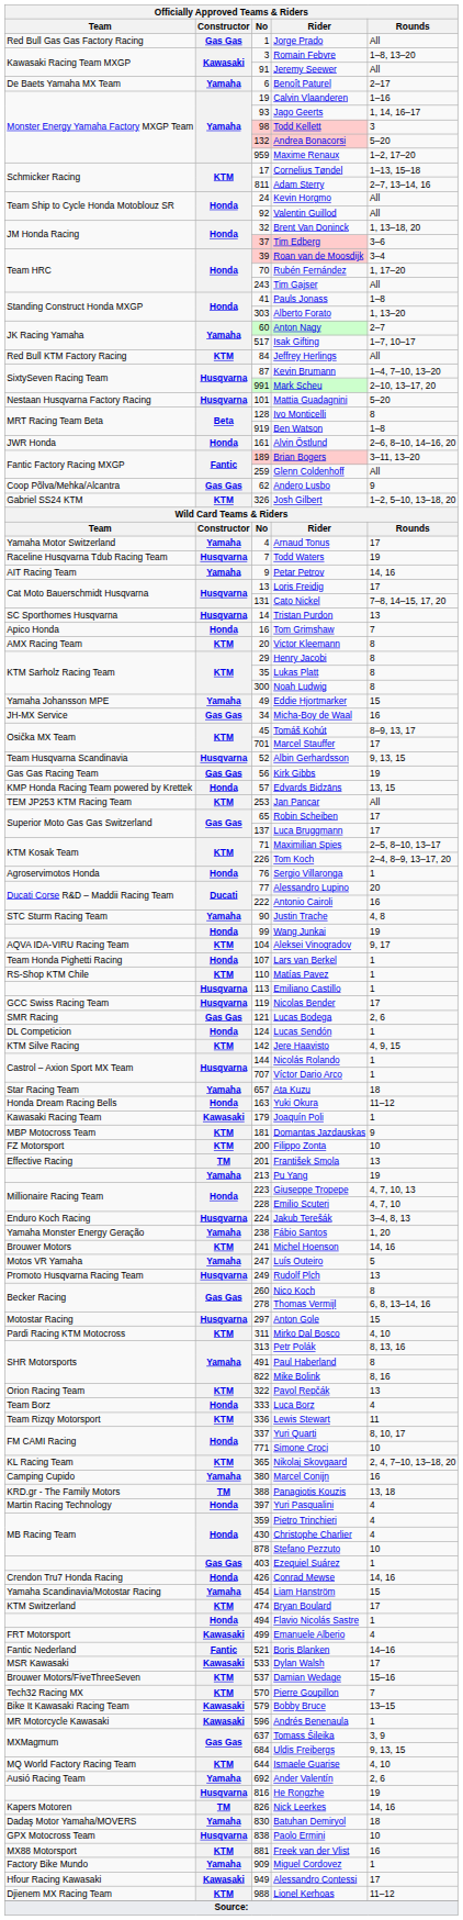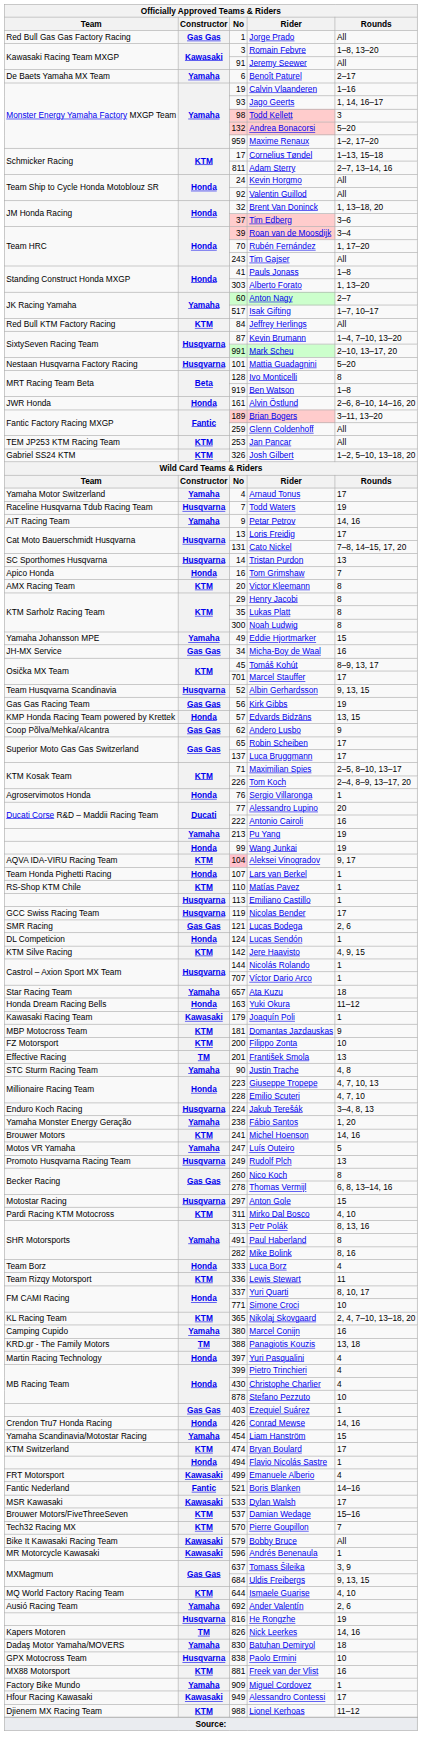 <table class="wikitable" style="font-size: 85%;">
 <tr>
 <th colspan=5><strong>Officially Approved Teams & Riders</strong></th>
 </tr>
 <tr>
 <th>Team</th>
 <th>Constructor</th>
 <th>No</th>
 <th>Rider</th>
 <th>Rounds</th>
 </tr>
 <tr>
 <td>Red Bull Gas Gas Factory Racing</td>
 <th><a href='#'>Gas Gas</a></th>
 <td align="right">1</td>
 <td> <a href='#'>Jorge Prado</a></td>
 <td>All</td>
 </tr>
 <tr>
 <td rowspan=2>Kawasaki Racing Team MXGP</td>
 <th rowspan=2><a href='#'>Kawasaki</a></th>
 <td align="right">3</td>
 <td> <a href='#'>Romain Febvre</a></td>
 <td>1–8, 13–20</td>
 </tr>
 <tr>
 <td align="right">91</td>
 <td> <a href='#'>Jeremy Seewer</a></td>
 <td>All</td>
 </tr>
 <tr>
 <td>De Baets Yamaha MX Team</td>
 <th><a href='#'>Yamaha</a></th>
 <td align="right">6</td>
 <td> <a href='#'>Benoît Paturel</a></td>
 <td>2–17</td>
 </tr>
 <tr>
 <td rowspan=5><a href='#'>Monster Energy Yamaha Factory</a> MXGP Team</td>
 <th rowspan=5><a href='#'>Yamaha</a></th>
 <td align="right">19</td>
 <td> <a href='#'>Calvin Vlaanderen</a></td>
 <td>1–16</td>
 </tr>
 <tr>
 <td align="right">93</td>
 <td> <a href='#'>Jago Geerts</a></td>
 <td>1, 14, 16–17</td>
 </tr>
 <tr>
 <td style="background:#ffcccc;" align="right">98</td>
 <td style="background:#ffcccc;"> <a href='#'>Todd Kellett</a></td>
 <td>3</td>
 </tr>
 <tr>
 <td style="background:#ffcccc;" align="right">132</td>
 <td style="background:#ffcccc;"> <a href='#'>Andrea Bonacorsi</a></td>
 <td>5–20</td>
 </tr>
 <tr>
 <td align="right">959</td>
 <td> <a href='#'>Maxime Renaux</a></td>
 <td>1–2, 17–20</td>
 </tr>
 <tr>
 <td rowspan=2>Schmicker Racing</td>
 <th rowspan=2><a href='#'>KTM</a></th>
 <td align="right">17</td>
 <td> <a href='#'>Cornelius Tøndel</a></td>
 <td>1–13, 15–18</td>
 </tr>
 <tr>
 <td align="right">811</td>
 <td> <a href='#'>Adam Sterry</a></td>
 <td>2–7, 13–14, 16</td>
 </tr>
 <tr>
 <td rowspan=2>Team Ship to Cycle Honda Motoblouz SR</td>
 <th rowspan=2><a href='#'>Honda</a></th>
 <td align="right">24</td>
 <td> <a href='#'>Kevin Horgmo</a></td>
 <td>All</td>
 </tr>
 <tr>
 <td align="right">92</td>
 <td> <a href='#'>Valentin Guillod</a></td>
 <td>All</td>
 </tr>
 <tr>
 <td rowspan=2>JM Honda Racing</td>
 <th rowspan=2><a href='#'>Honda</a></th>
 <td align="right">32</td>
 <td> <a href='#'>Brent Van Doninck</a></td>
 <td>1, 13–18, 20</td>
 </tr>
 <tr>
 <td style="background:#ffcccc;" align="right">37</td>
 <td style="background:#ffcccc;"> <a href='#'>Tim Edberg</a></td>
 <td>3–6</td>
 </tr>
 <tr>
 <td rowspan=3>Team HRC</td>
 <th rowspan=3><a href='#'>Honda</a></th>
 <td style="background:#ffcccc;" align="right">39</td>
 <td style="background:#ffcccc;"> <a href='#'>Roan van de Moosdijk</a></td>
 <td>3–4</td>
 </tr>
 <tr>
 <td align="right">70</td>
 <td> <a href='#'>Rubén Fernández</a></td>
 <td>1, 17–20</td>
 </tr>
 <tr>
 <td align="right">243</td>
 <td> <a href='#'>Tim Gajser</a></td>
 <td>All</td>
 </tr>
 <tr>
 <td rowspan=2>Standing Construct Honda MXGP</td>
 <th rowspan=2><a href='#'>Honda</a></th>
 <td align="right">41</td>
 <td> <a href='#'>Pauls Jonass</a></td>
 <td>1–8</td>
 </tr>
 <tr>
 <td align="right">303</td>
 <td> <a href='#'>Alberto Forato</a></td>
 <td>1, 13–20</td>
 </tr>
 <tr>
 <td rowspan=2>JK Racing Yamaha</td>
 <th rowspan=2><a href='#'> Yamaha</a></th>
 <td style="background:#ccffcc;" align="right">60</td>
 <td style="background:#ccffcc;"> <a href='#'>Anton Nagy</a></td>
 <td>2–7</td>
 </tr>
 <tr>
 <td align="right">517</td>
 <td> <a href='#'>Isak Gifting</a></td>
 <td>1–7, 10–17</td>
 </tr>
 <tr>
 <td>Red Bull KTM Factory Racing</td>
 <th><a href='#'>KTM</a></th>
 <td align="right">84</td>
 <td> <a href='#'>Jeffrey Herlings</a></td>
 <td>All</td>
 </tr>
 <tr>
 <td rowspan=2>SixtySeven Racing Team</td>
 <th rowspan=2><a href='#'>Husqvarna</a></th>
 <td align="right">87</td>
 <td> <a href='#'>Kevin Brumann</a></td>
 <td>1–4, 7–10, 13–20</td>
 </tr>
 <tr>
 <td style="background:#ccffcc;" align="right">991</td>
 <td style="background:#ccffcc;"> <a href='#'>Mark Scheu</a></td>
 <td>2–10, 13–17, 20</td>
 </tr>
 <tr>
 <td>Nestaan Husqvarna Factory Racing</td>
 <th><a href='#'>Husqvarna</a></th>
 <td align="right">101</td>
 <td> <a href='#'>Mattia Guadagnini</a></td>
 <td>5–20</td>
 </tr>
 <tr>
 <td rowspan=2>MRT Racing Team Beta</td>
 <th rowspan=2><a href='#'>Beta</a></th>
 <td align="right">128</td>
 <td> <a href='#'>Ivo Monticelli</a></td>
 <td>8</td>
 </tr>
 <tr>
 <td align="right">919</td>
 <td> <a href='#'>Ben Watson</a></td>
 <td>1–8</td>
 </tr>
 <tr>
 <td>JWR Honda</td>
 <th><a href='#'>Honda</a></th>
 <td align="right">161</td>
 <td> <a href='#'>Alvin Östlund</a></td>
 <td>2–6, 8–10, 14–16, 20</td>
 </tr>
 <tr>
 <td rowspan=2>Fantic Factory Racing MXGP</td>
 <th rowspan=2><a href='#'>Fantic</a></th>
 <td style="background:#ffcccc;" align="right">189</td>
 <td style="background:#ffcccc;"> <a href='#'>Brian Bogers</a></td>
 <td>3–11, 13–20</td>
 </tr>
 <tr>
 <td align="right">259</td>
 <td> <a href='#'>Glenn Coldenhoff</a></td>
 <td>All</td>
 </tr>
 <tr>
-<td>Coop Põlva/Mehka/Alcantra</td>
-<th><a href='#'>Gas Gas</a></th>
-<td align="right">62</td>
-<td> <a href='#'>Andero Lusbo</a></td>
-<td>9</td>
+<td>TEM JP253 KTM Racing Team</td>
+<th><a href='#'>KTM</a></th>
+<td align="right">253</td>
+<td> <a href='#'>Jan Pancar</a></td>
+<td>All</td>
 </tr>
 <tr>
 <td>Gabriel SS24 KTM</td>
 <th><a href='#'>KTM</a></th>
 <td align="right">326</td>
 <td> <a href='#'>Josh Gilbert</a></td>
 <td>1–2, 5–10, 13–18, 20</td>
 </tr>
 <tr>
 <th colspan=5><strong>Wild Card Teams & Riders</strong></th>
 </tr>
 <tr>
 <th>Team</th>
 <th>Constructor</th>
 <th>No</th>
 <th>Rider</th>
 <th>Rounds</th>
 </tr>
 <tr>
 <td>Yamaha Motor Switzerland</td>
 <th><a href='#'>Yamaha</a></th>
 <td align="right">4</td>
 <td> <a href='#'>Arnaud Tonus</a></td>
 <td>17</td>
 </tr>
 <tr>
 <td>Raceline Husqvarna Tdub Racing Team</td>
 <th><a href='#'>Husqvarna</a></th>
 <td align="right">7</td>
 <td> <a href='#'>Todd Waters</a></td>
 <td>19</td>
 </tr>
 <tr>
 <td>AIT Racing Team</td>
 <th><a href='#'>Yamaha</a></th>
 <td align="right">9</td>
 <td> <a href='#'>Petar Petrov</a></td>
 <td>14, 16</td>
 </tr>
 <tr>
 <td rowspan=2>Cat Moto Bauerschmidt Husqvarna</td>
 <th rowspan=2><a href='#'>Husqvarna</a></th>
 <td align="right">13</td>
 <td> <a href='#'>Loris Freidig</a></td>
 <td>17</td>
 </tr>
 <tr>
 <td align="right">131</td>
 <td> <a href='#'>Cato Nickel</a></td>
 <td>7–8, 14–15, 17, 20</td>
 </tr>
 <tr>
 <td>SC Sporthomes Husqvarna</td>
 <th><a href='#'>Husqvarna</a></th>
 <td align="right">14</td>
 <td> <a href='#'>Tristan Purdon</a></td>
 <td>13</td>
 </tr>
 <tr>
 <td>Apico Honda</td>
 <th><a href='#'>Honda</a></th>
 <td align="right">16</td>
 <td> <a href='#'>Tom Grimshaw</a></td>
 <td>7</td>
 </tr>
 <tr>
 <td>AMX Racing Team</td>
 <th><a href='#'>KTM</a></th>
 <td align="right">20</td>
 <td> <a href='#'>Victor Kleemann</a></td>
 <td>8</td>
 </tr>
 <tr>
 <td rowspan=3>KTM Sarholz Racing Team</td>
 <th rowspan=3><a href='#'>KTM</a></th>
 <td align="right">29</td>
 <td> <a href='#'>Henry Jacobi</a></td>
 <td>8</td>
 </tr>
 <tr>
 <td align="right">35</td>
 <td> <a href='#'>Lukas Platt</a></td>
 <td>8</td>
 </tr>
 <tr>
 <td align="right">300</td>
 <td> <a href='#'>Noah Ludwig</a></td>
 <td>8</td>
 </tr>
 <tr>
 <td>Yamaha Johansson MPE</td>
 <th><a href='#'>Yamaha</a></th>
 <td align="right">49</td>
 <td> <a href='#'>Eddie Hjortmarker</a></td>
 <td>15</td>
 </tr>
 <tr>
 <td>JH-MX Service</td>
 <th><a href='#'>Gas Gas</a></th>
 <td align="right">34</td>
 <td> <a href='#'>Micha-Boy de Waal</a></td>
 <td>16</td>
 </tr>
 <tr>
 <td rowspan=2>Osička MX Team</td>
 <th rowspan=2><a href='#'>KTM</a></th>
 <td align="right">45</td>
 <td> <a href='#'>Tomáš Kohút</a></td>
 <td>8–9, 13, 17</td>
 </tr>
 <tr>
 <td align="right">701</td>
 <td> <a href='#'>Marcel Stauffer</a></td>
 <td>17</td>
 </tr>
 <tr>
 <td>Team Husqvarna Scandinavia</td>
 <th><a href='#'>Husqvarna</a></th>
 <td align="right">52</td>
 <td> <a href='#'>Albin Gerhardsson</a></td>
 <td>9, 13, 15</td>
 </tr>
 <tr>
 <td>Gas Gas Racing Team</td>
 <th><a href='#'>Gas Gas</a></th>
 <td align="right">56</td>
 <td> <a href='#'>Kirk Gibbs</a></td>
 <td>19</td>
 </tr>
 <tr>
 <td>KMP Honda Racing Team powered by Krettek</td>
 <th><a href='#'>Honda</a></th>
 <td align="right">57</td>
 <td> <a href='#'>Edvards Bidzāns</a></td>
 <td>13, 15</td>
 </tr>
 <tr>
-<td>TEM JP253 KTM Racing Team</td>
-<th><a href='#'>KTM</a></th>
-<td align="right">253</td>
-<td> <a href='#'>Jan Pancar</a></td>
-<td>All</td>
+<td>Coop Põlva/Mehka/Alcantra</td>
+<th><a href='#'>Gas Gas</a></th>
+<td align="right">62</td>
+<td> <a href='#'>Andero Lusbo</a></td>
+<td>9</td>
 </tr>
 <tr>
 <td rowspan=2>Superior Moto Gas Gas Switzerland</td>
 <th rowspan=2><a href='#'>Gas Gas</a></th>
 <td align="right">65</td>
 <td> <a href='#'>Robin Scheiben</a></td>
 <td>17</td>
 </tr>
 <tr>
 <td align="right">137</td>
 <td> <a href='#'>Luca Bruggmann</a></td>
 <td>17</td>
 </tr>
 <tr>
 <td rowspan=2>KTM Kosak Team</td>
 <th rowspan=2><a href='#'>KTM</a></th>
 <td align="right">71</td>
 <td> <a href='#'>Maximilian Spies</a></td>
 <td>2–5, 8–10, 13–17</td>
 </tr>
 <tr>
 <td align="right">226</td>
 <td> <a href='#'>Tom Koch</a></td>
 <td>2–4, 8–9, 13–17, 20</td>
 </tr>
 <tr>
 <td>Agroservimotos Honda</td>
 <th><a href='#'>Honda</a></th>
 <td align="right">76</td>
 <td> <a href='#'>Sergio Villaronga</a></td>
 <td>1</td>
 </tr>
 <tr>
 <td rowspan=2><a href='#'>Ducati Corse</a> R&D – Maddii Racing Team</td>
 <th rowspan=2><a href='#'>Ducati</a></th>
 <td align="right">77</td>
 <td> <a href='#'>Alessandro Lupino</a></td>
 <td>20</td>
 </tr>
 <tr>
 <td align="right">222</td>
 <td> <a href='#'>Antonio Cairoli</a></td>
 <td>16</td>
 </tr>
 <tr>
-<td>STC Sturm Racing Team</td>
+<td></td>
 <th><a href='#'>Yamaha</a></th>
-<td align="right">90</td>
-<td> <a href='#'>Justin Trache</a></td>
-<td>4, 8</td>
+<td align="right">213</td>
+<td> <a href='#'>Pu Yang</a></td>
+<td>19</td>
 </tr>
 <tr>
 <td></td>
 <th><a href='#'>Honda</a></th>
 <td align="right">99</td>
 <td> <a href='#'>Wang Junkai</a></td>
 <td>19</td>
 </tr>
 <tr>
 <td>AQVA IDA-VIRU Racing Team</td>
 <th><a href='#'>KTM</a></th>
-<td align="right">104</td>
+<td align="right" style="background: pink;">104</td>
 <td> <a href='#'>Aleksei Vinogradov</a></td>
 <td>9, 17</td>
 </tr>
 <tr>
 <td>Team Honda Pighetti Racing</td>
 <th><a href='#'>Honda</a></th>
 <td align="right">107</td>
 <td> <a href='#'>Lars van Berkel</a></td>
 <td>1</td>
 </tr>
 <tr>
 <td>RS-Shop KTM Chile</td>
 <th><a href='#'>KTM</a></th>
 <td align="right">110</td>
 <td> <a href='#'>Matías Pavez</a></td>
 <td>1</td>
 </tr>
 <tr>
 <td></td>
 <th><a href='#'>Husqvarna</a></th>
 <td align="right">113</td>
 <td> <a href='#'>Emiliano Castillo</a></td>
 <td>1</td>
 </tr>
 <tr>
 <td>GCC Swiss Racing Team</td>
 <th><a href='#'>Husqvarna</a></th>
 <td align="right">119</td>
 <td> <a href='#'>Nicolas Bender</a></td>
 <td>17</td>
 </tr>
 <tr>
 <td>SMR Racing</td>
 <th><a href='#'>Gas Gas</a></th>
 <td align="right">121</td>
 <td> <a href='#'>Lucas Bodega</a></td>
 <td>2, 6</td>
 </tr>
 <tr>
 <td>DL Competicion</td>
 <th><a href='#'>Honda</a></th>
 <td align="right">124</td>
 <td> <a href='#'>Lucas Sendón</a></td>
 <td>1</td>
 </tr>
 <tr>
 <td>KTM Silve Racing</td>
 <th><a href='#'>KTM</a></th>
 <td align="right">142</td>
 <td> <a href='#'>Jere Haavisto</a></td>
 <td>4, 9, 15</td>
 </tr>
 <tr>
 <td rowspan=2>Castrol – Axion Sport MX Team</td>
 <th rowspan=2><a href='#'>Husqvarna</a></th>
 <td align="right">144</td>
 <td> <a href='#'>Nicolás Rolando</a></td>
 <td>1</td>
 </tr>
 <tr>
 <td align="right">707</td>
 <td> <a href='#'>Víctor Dario Arco</a></td>
 <td>1</td>
 </tr>
 <tr>
 <td>Star Racing Team</td>
 <th><a href='#'>Yamaha</a></th>
 <td align="right">657</td>
 <td> <a href='#'>Ata Kuzu</a></td>
 <td>18</td>
 </tr>
 <tr>
 <td>Honda Dream Racing Bells</td>
 <th><a href='#'>Honda</a></th>
 <td align="right">163</td>
 <td> <a href='#'>Yuki Okura</a></td>
 <td>11–12</td>
 </tr>
 <tr>
 <td>Kawasaki Racing Team</td>
 <th><a href='#'>Kawasaki</a></th>
 <td align="right">179</td>
 <td> <a href='#'>Joaquín Poli</a></td>
 <td>1</td>
 </tr>
 <tr>
 <td>MBP Motocross Team</td>
 <th><a href='#'>KTM</a></th>
 <td align="right">181</td>
 <td> <a href='#'>Domantas Jazdauskas</a></td>
 <td>9</td>
 </tr>
 <tr>
 <td>FZ Motorsport</td>
 <th><a href='#'>KTM</a></th>
 <td align="right">200</td>
 <td> <a href='#'>Filippo Zonta</a></td>
 <td>10</td>
 </tr>
 <tr>
 <td>Effective Racing</td>
 <th><a href='#'>TM</a></th>
 <td align="right">201</td>
 <td> <a href='#'>František Smola</a></td>
 <td>13</td>
 </tr>
 <tr>
-<td></td>
+<td>STC Sturm Racing Team</td>
 <th><a href='#'>Yamaha</a></th>
-<td align="right">213</td>
-<td> <a href='#'>Pu Yang</a></td>
-<td>19</td>
+<td align="right">90</td>
+<td> <a href='#'>Justin Trache</a></td>
+<td>4, 8</td>
 </tr>
 <tr>
 <td rowspan=2>Millionaire Racing Team</td>
 <th rowspan=2><a href='#'>Honda</a></th>
 <td align="right">223</td>
 <td> <a href='#'>Giuseppe Tropepe</a></td>
 <td>4, 7, 10, 13</td>
 </tr>
 <tr>
 <td align="right">228</td>
 <td> <a href='#'>Emilio Scuteri</a></td>
 <td>4, 7, 10</td>
 </tr>
 <tr>
 <td>Enduro Koch Racing</td>
 <th><a href='#'>Husqvarna</a></th>
 <td align="right">224</td>
 <td> <a href='#'>Jakub Terešák</a></td>
 <td>3–4, 8, 13</td>
 </tr>
 <tr>
 <td>Yamaha Monster Energy Geração</td>
 <th><a href='#'>Yamaha</a></th>
 <td align="right">238</td>
 <td> <a href='#'>Fábio Santos</a></td>
 <td>1, 20</td>
 </tr>
 <tr>
 <td>Brouwer Motors</td>
 <th><a href='#'>KTM</a></th>
 <td align="right">241</td>
 <td> <a href='#'>Michel Hoenson</a></td>
 <td>14, 16</td>
 </tr>
 <tr>
 <td>Motos VR Yamaha</td>
 <th><a href='#'>Yamaha</a></th>
 <td align="right">247</td>
 <td> <a href='#'>Luís Outeiro</a></td>
 <td>5</td>
 </tr>
 <tr>
 <td>Promoto Husqvarna Racing Team</td>
 <th><a href='#'>Husqvarna</a></th>
 <td align="right">249</td>
 <td> <a href='#'>Rudolf Plch</a></td>
 <td>13</td>
 </tr>
 <tr>
 <td rowspan=2>Becker Racing</td>
 <th rowspan=2><a href='#'>Gas Gas</a></th>
 <td align="right">260</td>
 <td> <a href='#'>Nico Koch</a></td>
 <td>8</td>
 </tr>
 <tr>
 <td align="right">278</td>
 <td> <a href='#'>Thomas Vermijl</a></td>
 <td>6, 8, 13–14, 16</td>
 </tr>
 <tr>
 <td>Motostar Racing</td>
 <th><a href='#'>Husqvarna</a></th>
 <td align="right">297</td>
 <td> <a href='#'>Anton Gole</a></td>
 <td>15</td>
 </tr>
 <tr>
 <td>Pardi Racing KTM Motocross</td>
 <th><a href='#'>KTM</a></th>
 <td align="right">311</td>
 <td> <a href='#'>Mirko Dal Bosco</a></td>
 <td>4, 10</td>
 </tr>
 <tr>
 <td rowspan=3>SHR Motorsports</td>
 <th rowspan=3><a href='#'>Yamaha</a></th>
 <td align="right">313</td>
 <td> <a href='#'>Petr Polák</a></td>
 <td>8, 13, 16</td>
 </tr>
 <tr>
 <td align="right">491</td>
 <td> <a href='#'>Paul Haberland</a></td>
 <td>8</td>
 </tr>
 <tr>
-<td align="right">822</td>
+<td align="right">282</td>
 <td> <a href='#'>Mike Bolink</a></td>
 <td>8, 16</td>
-</tr>
-<tr>
-<td>Orion Racing Team</td>
-<th><a href='#'>KTM</a></th>
-<td align="right">322</td>
-<td> <a href='#'>Pavol Repčák</a></td>
-<td>13</td>
 </tr>
 <tr>
 <td>Team Borz</td>
 <th><a href='#'>Honda</a></th>
 <td align="right">333</td>
 <td> <a href='#'>Luca Borz</a></td>
 <td>4</td>
 </tr>
 <tr>
 <td>Team Rizqy Motorsport</td>
 <th><a href='#'>KTM</a></th>
 <td align="right">336</td>
 <td> <a href='#'>Lewis Stewart</a></td>
 <td>11</td>
 </tr>
 <tr>
 <td rowspan=2>FM CAMI Racing</td>
 <th rowspan=2><a href='#'>Honda</a></th>
 <td align="right">337</td>
 <td> <a href='#'>Yuri Quarti</a></td>
 <td>8, 10, 17</td>
 </tr>
 <tr>
 <td align="right">771</td>
 <td> <a href='#'>Simone Croci</a></td>
 <td>10</td>
 </tr>
 <tr>
 <td>KL Racing Team</td>
 <th><a href='#'>KTM</a></th>
 <td align="right">365</td>
 <td> <a href='#'>Nikolaj Skovgaard</a></td>
 <td>2, 4, 7–10, 13–18, 20</td>
 </tr>
 <tr>
 <td>Camping Cupido</td>
 <th><a href='#'>Yamaha</a></th>
 <td align="right">380</td>
 <td> <a href='#'>Marcel Conijn</a></td>
 <td>16</td>
 </tr>
 <tr>
 <td>KRD.gr - The Family Motors</td>
 <th><a href='#'>TM</a></th>
 <td align="right">388</td>
 <td> <a href='#'>Panagiotis Kouzis</a></td>
 <td>13, 18</td>
 </tr>
 <tr>
 <td>Martin Racing Technology</td>
 <th><a href='#'>Honda</a></th>
 <td align="right">397</td>
 <td> <a href='#'>Yuri Pasqualini</a></td>
 <td>4</td>
 </tr>
 <tr>
 <td rowspan=3>MB Racing Team</td>
 <th rowspan=3><a href='#'>Honda</a></th>
-<td align="right">359</td>
+<td align="right">399</td>
 <td> <a href='#'>Pietro Trinchieri</a></td>
 <td>4</td>
 </tr>
 <tr>
 <td align="right">430</td>
 <td> <a href='#'>Christophe Charlier</a></td>
 <td>4</td>
 </tr>
 <tr>
 <td align="right">878</td>
 <td> <a href='#'>Stefano Pezzuto</a></td>
 <td>10</td>
 </tr>
 <tr>
 <td></td>
 <th><a href='#'>Gas Gas</a></th>
 <td align="right">403</td>
 <td> <a href='#'>Ezequiel Suárez</a></td>
 <td>1</td>
 </tr>
 <tr>
 <td>Crendon Tru7 Honda Racing</td>
 <th><a href='#'>Honda</a></th>
 <td align="right">426</td>
 <td> <a href='#'>Conrad Mewse</a></td>
 <td>14, 16</td>
 </tr>
 <tr>
 <td>Yamaha Scandinavia/Motostar Racing</td>
 <th><a href='#'>Yamaha</a></th>
 <td align="right">454</td>
 <td> <a href='#'>Liam Hanström</a></td>
 <td>15</td>
 </tr>
 <tr>
 <td>KTM Switzerland</td>
 <th><a href='#'>KTM</a></th>
 <td align="right">474</td>
 <td> <a href='#'>Bryan Boulard</a></td>
 <td>17</td>
 </tr>
 <tr>
 <td></td>
 <th><a href='#'>Honda</a></th>
 <td align="right">494</td>
 <td> <a href='#'>Flavio Nicolás Sastre</a></td>
 <td>1</td>
 </tr>
 <tr>
 <td>FRT Motorsport</td>
 <th><a href='#'>Kawasaki</a></th>
 <td align="right">499</td>
 <td> <a href='#'>Emanuele Alberio</a></td>
 <td>4</td>
 </tr>
 <tr>
 <td>Fantic Nederland</td>
 <th><a href='#'>Fantic</a></th>
 <td align="right">521</td>
 <td> <a href='#'>Boris Blanken</a></td>
 <td>14–16</td>
 </tr>
 <tr>
 <td>MSR Kawasaki</td>
 <th><a href='#'>Kawasaki</a></th>
 <td align="right">533</td>
 <td> <a href='#'>Dylan Walsh</a></td>
 <td>17</td>
 </tr>
 <tr>
 <td>Brouwer Motors/FiveThreeSeven</td>
 <th><a href='#'>KTM</a></th>
 <td align="right">537</td>
 <td> <a href='#'>Damian Wedage</a></td>
 <td>15–16</td>
 </tr>
 <tr>
 <td>Tech32 Racing MX</td>
 <th><a href='#'>KTM</a></th>
 <td align="right">570</td>
 <td> <a href='#'>Pierre Goupillon</a></td>
 <td>7</td>
 </tr>
 <tr>
 <td>Bike It Kawasaki Racing Team</td>
 <th><a href='#'>Kawasaki</a></th>
 <td align="right">579</td>
 <td> <a href='#'>Bobby Bruce</a></td>
-<td>13–15</td>
+<td>All</td>
 </tr>
 <tr>
 <td>MR Motorcycle Kawasaki</td>
 <th><a href='#'>Kawasaki</a></th>
 <td align="right">596</td>
 <td> <a href='#'>Andrés Benenaula</a></td>
 <td>1</td>
 </tr>
 <tr>
 <td rowspan=2>MXMagmum</td>
 <th rowspan=2><a href='#'>Gas Gas</a></th>
 <td align="right">637</td>
 <td> <a href='#'>Tomass Šileika</a></td>
 <td>3, 9</td>
 </tr>
 <tr>
 <td align="right">684</td>
 <td> <a href='#'>Uldis Freibergs</a></td>
 <td>9, 13, 15</td>
 </tr>
 <tr>
 <td>MQ World Factory Racing Team</td>
 <th><a href='#'>KTM</a></th>
 <td align="right">644</td>
 <td> <a href='#'>Ismaele Guarise</a></td>
 <td>4, 10</td>
 </tr>
 <tr>
 <td>Ausió Racing Team</td>
 <th><a href='#'>Yamaha</a></th>
 <td align="right">692</td>
 <td> <a href='#'>Ander Valentín</a></td>
 <td>2, 6</td>
 </tr>
 <tr>
 <td></td>
 <th><a href='#'>Husqvarna</a></th>
 <td align="right">816</td>
 <td> <a href='#'>He Rongzhe</a></td>
 <td>19</td>
 </tr>
 <tr>
 <td>Kapers Motoren</td>
 <th><a href='#'>TM</a></th>
 <td align="right">826</td>
 <td> <a href='#'>Nick Leerkes</a></td>
 <td>14, 16</td>
 </tr>
 <tr>
 <td>Dadaş Motor Yamaha/MOVERS</td>
 <th><a href='#'>Yamaha</a></th>
 <td align="right">830</td>
 <td> <a href='#'>Batuhan Demiryol</a></td>
 <td>18</td>
 </tr>
 <tr>
 <td>GPX Motocross Team</td>
 <th><a href='#'>Husqvarna</a></th>
 <td align="right">838</td>
 <td> <a href='#'>Paolo Ermini</a></td>
 <td>10</td>
 </tr>
 <tr>
 <td>MX88 Motorsport</td>
 <th><a href='#'>KTM</a></th>
 <td align="right">881</td>
 <td> <a href='#'>Freek van der Vlist</a></td>
 <td>16</td>
 </tr>
 <tr>
 <td>Factory Bike Mundo</td>
 <th><a href='#'>Yamaha</a></th>
 <td align="right">909</td>
 <td> <a href='#'>Miguel Cordovez</a></td>
 <td>1</td>
 </tr>
 <tr>
 <td>Hfour Racing Kawasaki</td>
 <th><a href='#'>Kawasaki</a></th>
 <td align="right">949</td>
 <td> <a href='#'>Alessandro Contessi</a></td>
 <td>17</td>
 </tr>
 <tr>
 <td>Djienem MX Racing Team</td>
 <th><a href='#'>KTM</a></th>
 <td align="right">988</td>
 <td> <a href='#'>Lionel Kerhoas</a></td>
 <td>11–12</td>
 </tr>
 <tr>
 </tr>
 <tr class="sortbottom">
 <td colspan=5 align="bottom" style="background-color:#EAECF0; text-align:center"><strong>Source:</strong></td>
 </tr>
 </table>
